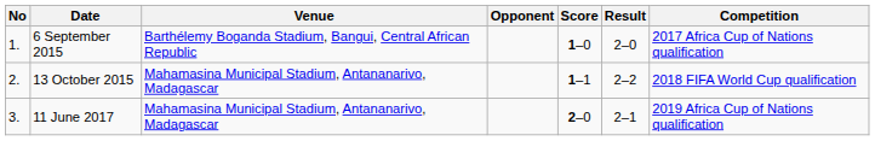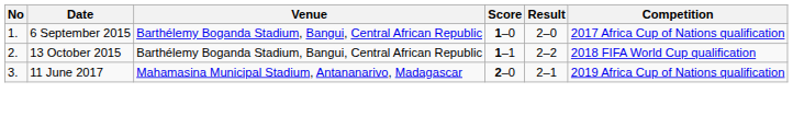 <table class="wikitable" style="font-size:85%;">
 <tr>
 <th>No</th>
 <th>Date</th>
 <th>Venue</th>
-<th>Opponent</th>
 <th>Score</th>
 <th>Result</th>
 <th>Competition</th>
 </tr>
 <tr>
 <td>1.</td>
 <td>6 September 2015</td>
 <td><a href='#'>Barthélemy  Boganda Stadium</a>, <a href='#'>Bangui</a>, <a href='#'>Central African Republic</a></td>
-<td></td>
 <td align=center><strong>1</strong>–0</td>
 <td align=center>2–0</td>
 <td><a href='#'>2017 Africa Cup of Nations qualification</a></td>
 </tr>
 <tr>
 <td>2.</td>
 <td>13 October 2015</td>
-<td><a href='#'>Mahamasina Municipal Stadium</a>, <a href='#'>Antananarivo</a>, <a href='#'>Madagascar</a></td>
-<td></td>
+<td>Barthélemy Boganda Stadium, Bangui, Central African Republic</td>
 <td align=center><strong>1</strong>–1</td>
 <td align=center>2–2</td>
 <td><a href='#'>2018 FIFA World Cup qualification</a></td>
 </tr>
 <tr>
 <td>3.</td>
 <td>11 June 2017</td>
 <td><a href='#'>Mahamasina Municipal Stadium</a>, <a href='#'>Antananarivo</a>, <a href='#'>Madagascar</a></td>
-<td></td>
 <td align=center><strong>2</strong>–0</td>
 <td align=center>2–1</td>
 <td><a href='#'>2019 Africa Cup of Nations qualification</a></td>
 </tr>
 </table>
